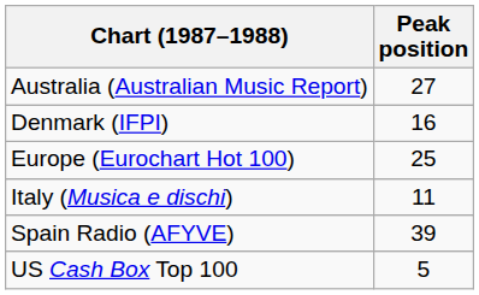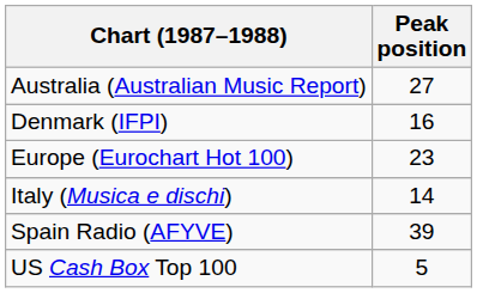 <table class="wikitable plainrowheaders sortable">
 <tr>
 <th scope="col">Chart (1987–1988)</th>
 <th scope="col">Peak<br>position</th>
 </tr>
 <tr>
 <td>Australia (<a href='#'>Australian Music Report</a>)</td>
 <td style="text-align:center;">27</td>
 </tr>
 <tr>
 </tr>
 <tr>
 </tr>
 <tr>
 <td>Denmark (<a href='#'>IFPI</a>)</td>
 <td style="text-align:center;">16</td>
 </tr>
 <tr>
 <td>Europe (<a href='#'>Eurochart Hot 100</a>)</td>
-<td style="text-align:center;">25</td>
+<td style="text-align:center;">23</td>
 </tr>
 <tr>
 </tr>
 <tr>
 <td>Italy (<em><a href='#'>Musica e dischi</a></em>)</td>
-<td style="text-align:center;">11</td>
+<td style="text-align:center;">14</td>
 </tr>
 <tr>
 </tr>
 <tr>
 </tr>
 <tr>
 </tr>
 <tr>
 <td>Spain Radio (<a href='#'>AFYVE</a>)</td>
 <td style="text-align:center;">39</td>
 </tr>
 <tr>
 </tr>
 <tr>
 </tr>
 <tr>
 </tr>
 <tr>
 </tr>
 <tr>
 </tr>
 <tr>
 <td>US <em><a href='#'>Cash Box</a></em> Top 100</td>
 <td style="text-align:center;">5</td>
 </tr>
 </table>
